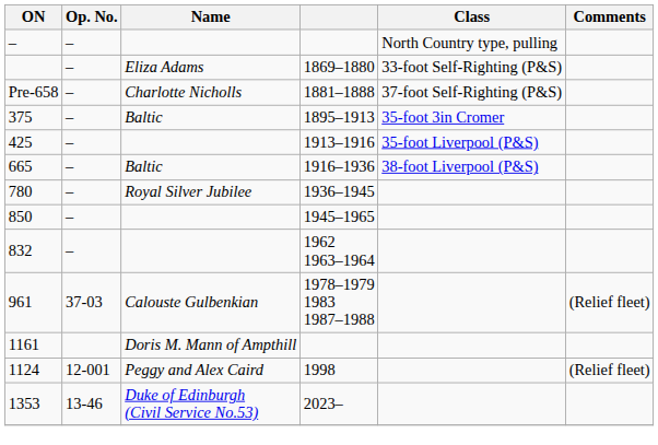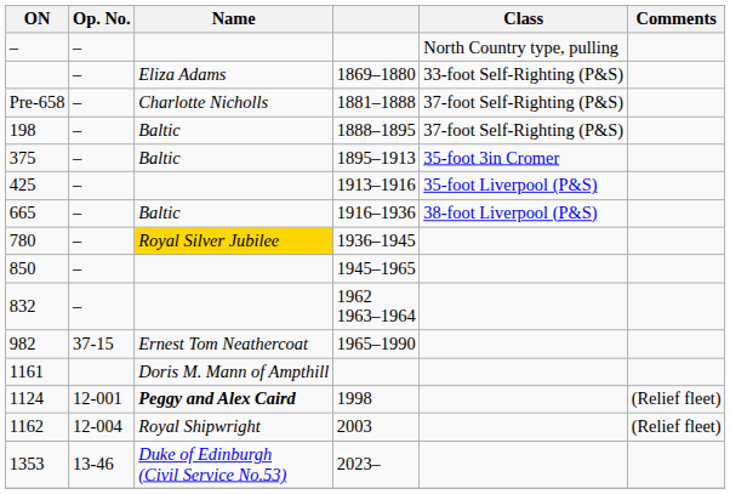 <table class="wikitable">
 <tr>
 <th>ON</th>
 <th>Op. No.</th>
 <th>Name</th>
 <th></th>
 <th>Class</th>
 <th>Comments</th>
 </tr>
 <tr>
 <td>–</td>
 <td>–</td>
 <td></td>
 <td></td>
 <td>North Country type, pulling</td>
 <td></td>
 </tr>
 <tr>
 <td></td>
 <td>–</td>
 <td><em>Eliza Adams</em></td>
 <td>1869–1880</td>
 <td>33-foot Self-Righting (P&S)</td>
 <td></td>
 </tr>
 <tr>
 <td>Pre-658</td>
 <td>–</td>
 <td><em>Charlotte Nicholls</em></td>
 <td>1881–1888</td>
 <td>37-foot Self-Righting (P&S)</td>
 <td></td>
 </tr>
 <tr>
+<td>198</td>
+<td>–</td>
+<td><em>Baltic</em></td>
+<td>1888–1895</td>
+<td>37-foot Self-Righting (P&S)</td>
+<td></td>
+</tr>
+<tr>
 <td>375</td>
 <td>–</td>
 <td><em>Baltic</em></td>
 <td>1895–1913</td>
 <td><a href='#'>35-foot 3in Cromer</a></td>
 <td></td>
 </tr>
 <tr>
 <td>425</td>
 <td>–</td>
 <td></td>
 <td>1913–1916</td>
 <td><a href='#'>35-foot Liverpool (P&S)</a></td>
 <td></td>
 </tr>
 <tr>
 <td>665</td>
 <td>–</td>
 <td><em>Baltic</em></td>
 <td>1916–1936</td>
 <td><a href='#'>38-foot Liverpool (P&S)</a></td>
 <td></td>
 </tr>
 <tr>
 <td>780</td>
 <td>–</td>
-<td><em>Royal Silver Jubilee</em></td>
+<td style="background: gold;"><em>Royal Silver Jubilee</em></td>
 <td>1936–1945</td>
 <td></td>
 <td></td>
 </tr>
 <tr>
 <td>850</td>
 <td>–</td>
 <td></td>
 <td>1945–1965</td>
 <td></td>
 <td></td>
 </tr>
 <tr>
 <td>832</td>
 <td>–</td>
 <td></td>
 <td>1962<br>1963–1964</td>
 <td></td>
 <td></td>
 </tr>
 <tr>
-<td>961</td>
-<td>37-03</td>
-<td><em>Calouste Gulbenkian</em></td>
-<td>1978–1979<br>1983<br>1987–1988</td>
+<td>982</td>
+<td>37-15</td>
+<td><em>Ernest Tom Neathercoat</em></td>
+<td>1965–1990</td>
 <td></td>
-<td>(Relief fleet)</td>
+<td></td>
 </tr>
 <tr>
 <td>1161</td>
 <td></td>
 <td><em>Doris M. Mann of Ampthill</em></td>
 <td></td>
 <td></td>
 <td></td>
 </tr>
 <tr>
 <td>1124</td>
 <td>12-001</td>
-<td><em>Peggy and Alex Caird</em></td>
+<td><strong><em>Peggy and Alex Caird</em></strong></td>
 <td>1998</td>
+<td></td>
+<td>(Relief fleet)</td>
+</tr>
+<tr>
+<td>1162</td>
+<td>12-004</td>
+<td><em>Royal Shipwright</em></td>
+<td>2003</td>
 <td></td>
 <td>(Relief fleet)</td>
 </tr>
 <tr>
 <td>1353</td>
 <td>13-46</td>
 <td><a href='#'><em>Duke of Edinburgh<br>(Civil Service No.53)</em></a></td>
 <td>2023–</td>
 <td></td>
 <td></td>
 </tr>
 <tr>
 </tr>
 </table>
